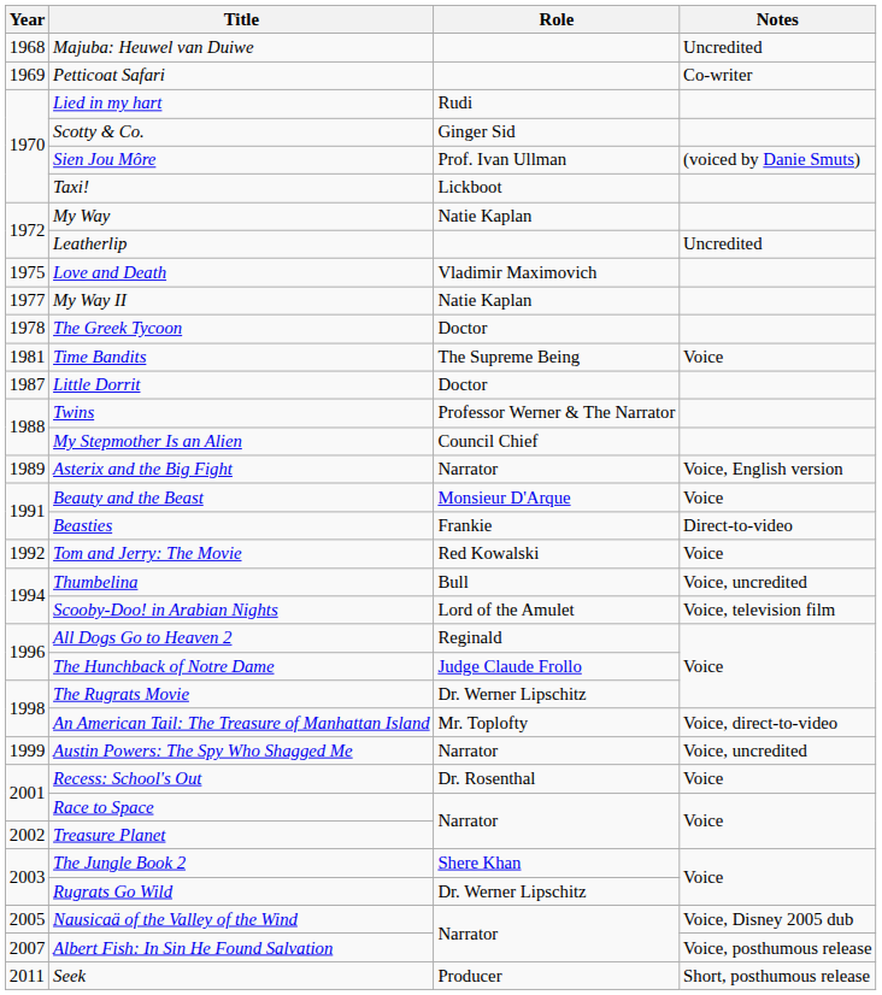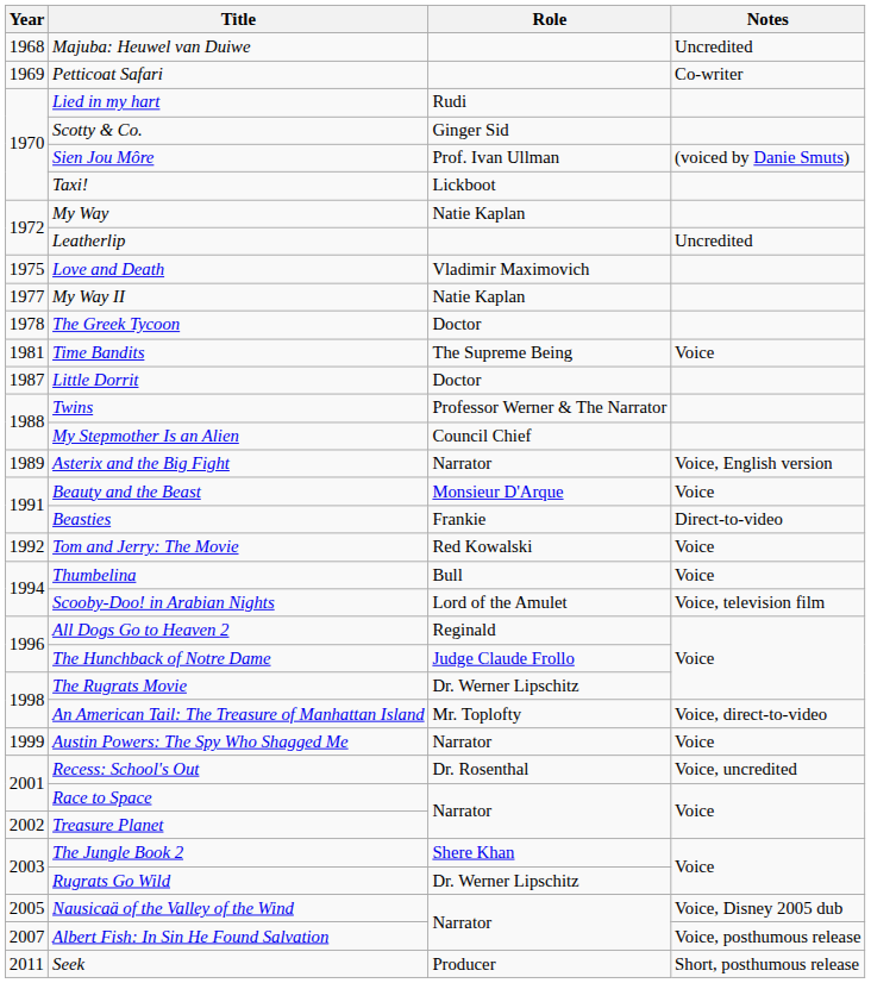 <table class="wikitable sortable plainrowheaders" style="white-space:nowrap">
 <tr>
 <th>Year</th>
 <th>Title</th>
 <th>Role</th>
 <th>Notes</th>
 </tr>
 <tr>
 <td>1968</td>
 <td><em>Majuba: Heuwel van Duiwe</em></td>
 <td></td>
 <td>Uncredited</td>
 </tr>
 <tr>
 <td>1969</td>
 <td><em>Petticoat Safari</em></td>
 <td></td>
 <td>Co-writer</td>
 </tr>
 <tr>
 <td rowspan="4">1970</td>
 <td><em><a href='#'>Lied in my hart</a></em></td>
 <td>Rudi</td>
 <td></td>
 </tr>
 <tr>
 <td><em>Scotty & Co.</em></td>
 <td>Ginger Sid</td>
 <td></td>
 </tr>
 <tr>
 <td><em><a href='#'>Sien Jou Môre</a></em></td>
 <td>Prof. Ivan Ullman</td>
 <td>(voiced by <a href='#'>Danie Smuts</a>)</td>
 </tr>
 <tr>
 <td><em>Taxi!</em></td>
 <td>Lickboot</td>
 <td></td>
 </tr>
 <tr>
 <td rowspan="2">1972</td>
 <td><em>My Way</em></td>
 <td>Natie Kaplan</td>
 <td></td>
 </tr>
 <tr>
 <td><em>Leatherlip</em></td>
 <td></td>
 <td>Uncredited</td>
 </tr>
 <tr>
 <td>1975</td>
 <td><em><a href='#'>Love and Death</a></em></td>
 <td>Vladimir Maximovich</td>
 <td></td>
 </tr>
 <tr>
 <td>1977</td>
 <td><em>My Way II</em></td>
 <td>Natie Kaplan</td>
 <td></td>
 </tr>
 <tr>
 <td>1978</td>
 <td><em><a href='#'>The Greek Tycoon</a></em></td>
 <td>Doctor</td>
 <td></td>
 </tr>
 <tr>
 <td>1981</td>
 <td><em><a href='#'>Time Bandits</a></em></td>
 <td>The Supreme Being</td>
 <td>Voice</td>
 </tr>
 <tr>
 <td>1987</td>
 <td><em><a href='#'>Little Dorrit</a></em></td>
 <td>Doctor</td>
 <td></td>
 </tr>
 <tr>
 <td rowspan=2>1988</td>
 <td><em><a href='#'>Twins</a></em></td>
 <td>Professor Werner & The Narrator</td>
 <td></td>
 </tr>
 <tr>
 <td><em><a href='#'>My Stepmother Is an Alien</a></em></td>
 <td>Council Chief</td>
 <td></td>
 </tr>
 <tr>
 <td>1989</td>
 <td><em><a href='#'>Asterix and the Big Fight</a></em></td>
 <td>Narrator</td>
 <td>Voice, English version</td>
 </tr>
 <tr>
 <td rowspan=2>1991</td>
 <td><em><a href='#'>Beauty and the Beast</a></em></td>
 <td><a href='#'>Monsieur D'Arque</a></td>
 <td>Voice</td>
 </tr>
 <tr>
 <td><em><a href='#'>Beasties</a></em></td>
 <td>Frankie</td>
 <td>Direct-to-video</td>
 </tr>
 <tr>
 <td>1992</td>
 <td><em><a href='#'>Tom and Jerry: The Movie</a></em></td>
 <td>Red Kowalski</td>
 <td>Voice</td>
 </tr>
 <tr>
 <td rowspan=2>1994</td>
 <td><em><a href='#'>Thumbelina</a></em></td>
 <td>Bull</td>
-<td>Voice, uncredited</td>
+<td>Voice</td>
 </tr>
 <tr>
 <td><em><a href='#'>Scooby-Doo! in Arabian Nights</a></em></td>
 <td>Lord of the Amulet</td>
 <td>Voice, television film</td>
 </tr>
 <tr>
 <td rowspan=2>1996</td>
 <td><em><a href='#'>All Dogs Go to Heaven 2</a></em></td>
 <td>Reginald</td>
 <td rowspan="3">Voice</td>
 </tr>
 <tr>
 <td><em><a href='#'>The Hunchback of Notre Dame</a></em></td>
 <td><a href='#'>Judge Claude Frollo</a></td>
 </tr>
 <tr>
 <td rowspan=2>1998</td>
 <td><em><a href='#'>The Rugrats Movie</a></em></td>
 <td>Dr. Werner Lipschitz</td>
 </tr>
 <tr>
 <td><em><a href='#'>An American Tail: The Treasure of Manhattan Island</a></em></td>
 <td>Mr. Toplofty</td>
 <td>Voice, direct-to-video</td>
 </tr>
 <tr>
 <td>1999</td>
 <td><em><a href='#'>Austin Powers: The Spy Who Shagged Me</a></em></td>
 <td>Narrator</td>
-<td>Voice, uncredited</td>
+<td>Voice</td>
 </tr>
 <tr>
 <td rowspan=2>2001</td>
 <td><em><a href='#'>Recess: School's Out</a></em></td>
 <td>Dr. Rosenthal</td>
-<td>Voice</td>
+<td>Voice, uncredited</td>
 </tr>
 <tr>
 <td><em><a href='#'>Race to Space</a></em></td>
 <td rowspan="2">Narrator</td>
 <td rowspan="2">Voice</td>
 </tr>
 <tr>
 <td>2002</td>
 <td><em><a href='#'>Treasure Planet</a></em></td>
 </tr>
 <tr>
 <td rowspan=2>2003</td>
 <td><em><a href='#'>The Jungle Book 2</a></em></td>
 <td><a href='#'>Shere Khan</a></td>
 <td rowspan="2">Voice</td>
 </tr>
 <tr>
 <td><em><a href='#'>Rugrats Go Wild</a></em></td>
 <td>Dr. Werner Lipschitz</td>
 </tr>
 <tr>
 <td>2005</td>
 <td><em><a href='#'>Nausicaä of the Valley of the Wind</a></em></td>
 <td rowspan="2">Narrator</td>
 <td>Voice, Disney 2005 dub</td>
 </tr>
 <tr>
 <td>2007</td>
 <td><em><a href='#'>Albert Fish: In Sin He Found Salvation</a></em></td>
 <td>Voice, posthumous release</td>
 </tr>
 <tr>
 <td>2011</td>
 <td><em>Seek</em></td>
 <td>Producer</td>
 <td>Short, posthumous release</td>
 </tr>
 </table>
